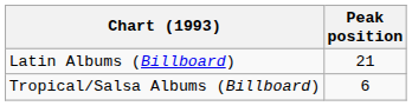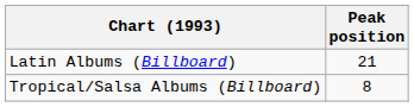 <table class="wikitable">
 <tr>
 <th>Chart (1993)</th>
 <th>Peak<br>position</th>
 </tr>
 <tr>
 <td>Latin Albums (<em><a href='#'>Billboard</a></em>)</td>
 <td align="center">21</td>
 </tr>
 <tr>
 <td>Tropical/Salsa Albums (<em>Billboard</em>)</td>
-<td align="center">6</td>
+<td align="center">8</td>
 </tr>
 </table>
